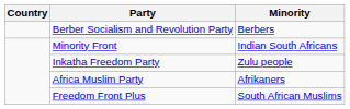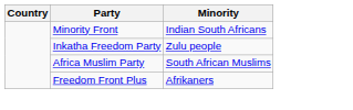 <table class="wikitable" style="text-align:left">
 <tr>
 <th>Country</th>
 <th>Party</th>
 <th>Minority</th>
-</tr>
-<tr>
-<td></td>
-<td><a href='#'>Berber Socialism and Revolution Party</a></td>
-<td><a href='#'>Berbers</a></td>
 </tr>
 <tr>
 <td rowspan="4"></td>
 <td><a href='#'>Minority Front</a></td>
 <td><a href='#'>Indian South Africans</a></td>
 </tr>
 <tr>
 <td><a href='#'>Inkatha Freedom Party</a></td>
 <td><a href='#'>Zulu people</a></td>
 </tr>
 <tr>
 <td><a href='#'>Africa Muslim Party</a></td>
-<td><a href='#'>Afrikaners</a></td>
+<td><a href='#'>South African Muslims</a></td>
 </tr>
 <tr>
 <td><a href='#'>Freedom Front Plus</a></td>
-<td><a href='#'>South African Muslims</a></td>
+<td><a href='#'>Afrikaners</a></td>
 </tr>
 </table>
